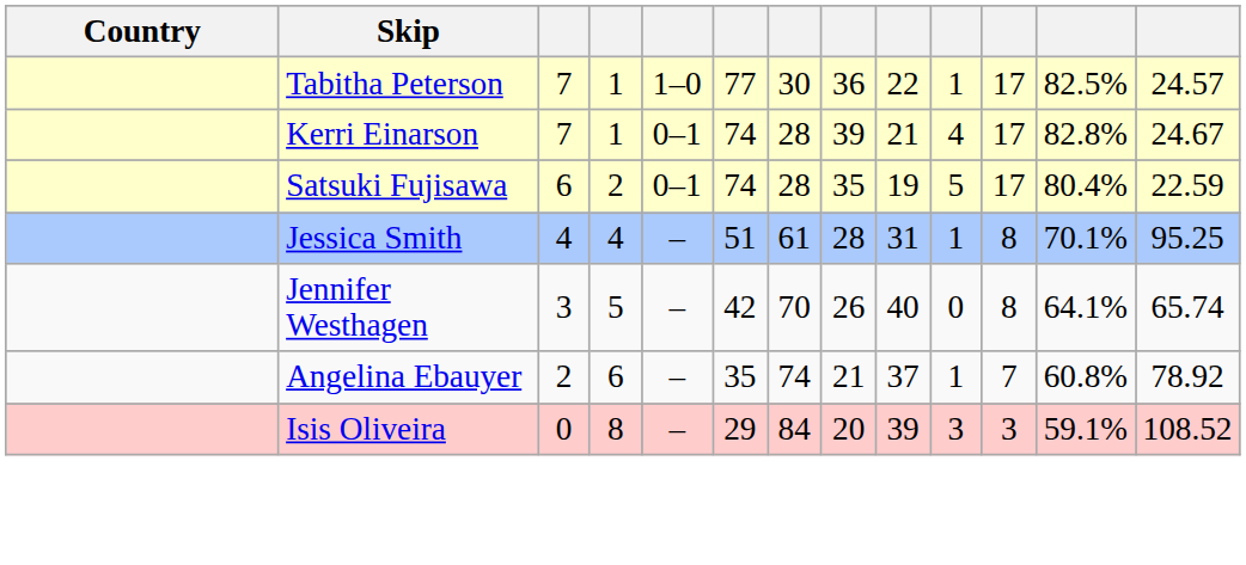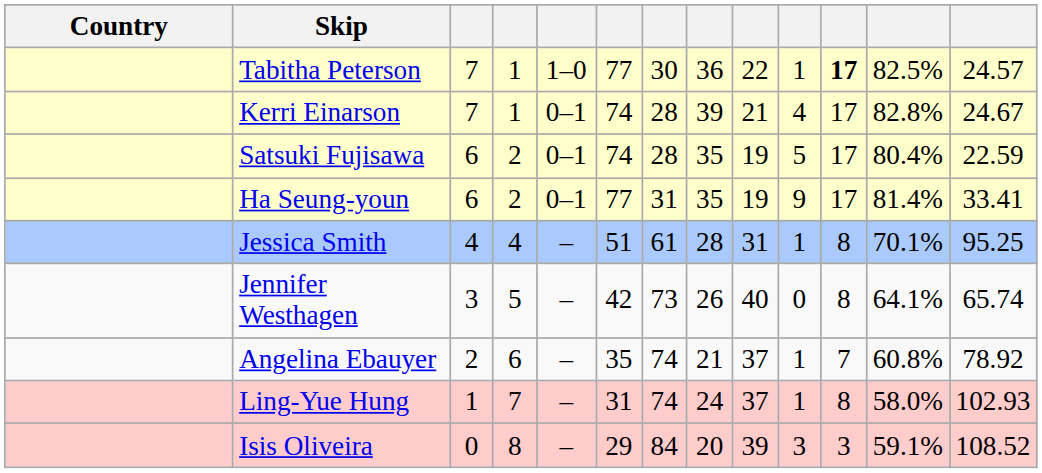 <table class=wikitable style="text-align:center;">
 <tr>
 <th width=140>Country</th>
 <th width=130>Skip</th>
 <th width=20></th>
 <th width=20></th>
 <th width=30></th>
 <th width=20></th>
 <th width=20></th>
 <th width=20></th>
 <th width=20></th>
 <th width=20></th>
 <th width=20></th>
 <th width=20></th>
 <th width=20></th>
 </tr>
 <tr bgcolor=#ffffcc>
 <td style="text-align:left;"></td>
 <td style="text-align:left;"><a href='#'>Tabitha Peterson</a></td>
 <td>7</td>
 <td>1</td>
 <td>1–0</td>
 <td>77</td>
 <td>30</td>
 <td>36</td>
 <td>22</td>
 <td>1</td>
-<td>17</td>
+<td><strong>17</strong></td>
 <td>82.5%</td>
 <td>24.57</td>
 </tr>
 <tr bgcolor=#ffffcc>
 <td style="text-align:left;"></td>
 <td style="text-align:left;"><a href='#'>Kerri Einarson</a></td>
 <td>7</td>
 <td>1</td>
 <td>0–1</td>
 <td>74</td>
 <td>28</td>
 <td>39</td>
 <td>21</td>
 <td>4</td>
 <td>17</td>
 <td>82.8%</td>
 <td>24.67</td>
 </tr>
 <tr bgcolor=#ffffcc>
 <td style="text-align:left;"></td>
 <td style="text-align:left;"><a href='#'>Satsuki Fujisawa</a></td>
 <td>6</td>
 <td>2</td>
 <td>0–1</td>
 <td>74</td>
 <td>28</td>
 <td>35</td>
 <td>19</td>
 <td>5</td>
 <td>17</td>
 <td>80.4%</td>
 <td>22.59</td>
 </tr>
+<tr bgcolor=#ffffcc>
+<td style="text-align:left;"></td>
+<td style="text-align:left;"><a href='#'>Ha Seung-youn</a></td>
+<td>6</td>
+<td>2</td>
+<td>0–1</td>
+<td>77</td>
+<td>31</td>
+<td>35</td>
+<td>19</td>
+<td>9</td>
+<td>17</td>
+<td>81.4%</td>
+<td>33.41</td>
+</tr>
 <tr bgcolor=#aac9fc>
 <td style="text-align:left;"></td>
 <td style="text-align:left;"><a href='#'>Jessica Smith</a></td>
 <td>4</td>
 <td>4</td>
 <td>–</td>
 <td>51</td>
 <td>61</td>
 <td>28</td>
 <td>31</td>
 <td>1</td>
 <td>8</td>
 <td>70.1%</td>
 <td>95.25</td>
 </tr>
 <tr>
 <td style="text-align:left;"></td>
 <td style="text-align:left;"><a href='#'>Jennifer Westhagen</a></td>
 <td>3</td>
 <td>5</td>
 <td>–</td>
 <td>42</td>
-<td>70</td>
+<td>73</td>
 <td>26</td>
 <td>40</td>
 <td>0</td>
 <td>8</td>
 <td>64.1%</td>
 <td>65.74</td>
 </tr>
 <tr>
 <td style="text-align:left;"></td>
 <td style="text-align:left;"><a href='#'>Angelina Ebauyer</a></td>
 <td>2</td>
 <td>6</td>
 <td>–</td>
 <td>35</td>
 <td>74</td>
 <td>21</td>
 <td>37</td>
 <td>1</td>
 <td>7</td>
 <td>60.8%</td>
 <td>78.92</td>
 </tr>
 <tr bgcolor=#ffcccc>
 <td style="text-align:left;"></td>
+<td style="text-align:left;"><a href='#'>Ling-Yue Hung</a></td>
+<td>1</td>
+<td>7</td>
+<td>–</td>
+<td>31</td>
+<td>74</td>
+<td>24</td>
+<td>37</td>
+<td>1</td>
+<td>8</td>
+<td>58.0%</td>
+<td>102.93</td>
+</tr>
+<tr bgcolor=#ffcccc>
+<td style="text-align:left;"></td>
 <td style="text-align:left;"><a href='#'>Isis Oliveira</a></td>
 <td>0</td>
 <td>8</td>
 <td>–</td>
 <td>29</td>
 <td>84</td>
 <td>20</td>
 <td>39</td>
 <td>3</td>
 <td>3</td>
 <td>59.1%</td>
 <td>108.52</td>
 </tr>
 </table>
